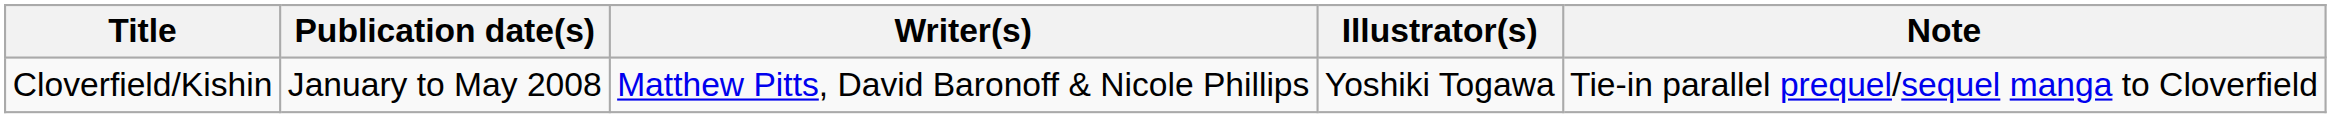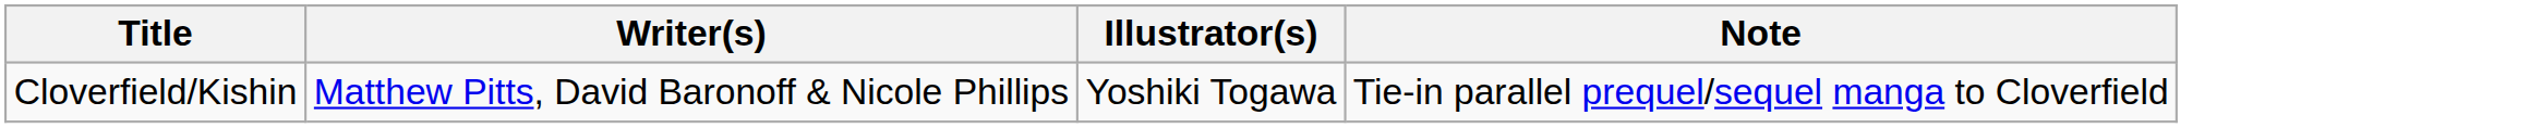 <table class="wikitable plainrowheaders">
 <tr>
 <th>Title</th>
-<th>Publication date(s)</th>
 <th>Writer(s)</th>
 <th>Illustrator(s)</th>
 <th>Note</th>
 </tr>
 <tr>
 <td>Cloverfield/Kishin</td>
-<td>January to May 2008</td>
 <td><a href='#'>Matthew Pitts</a>, David Baronoff & Nicole Phillips</td>
 <td>Yoshiki Togawa</td>
 <td>Tie-in parallel <a href='#'>prequel</a>/<a href='#'>sequel</a> <a href='#'>manga</a> to Cloverfield</td>
 </tr>
 </table>
